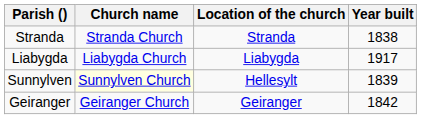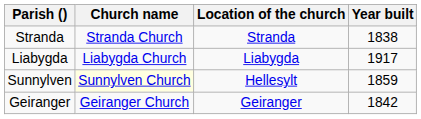 <table class="wikitable" style="text-align:center">
 <tr>
 <th>Parish ()</th>
 <th>Church name</th>
 <th>Location of the church</th>
 <th>Year built</th>
 </tr>
 <tr>
 <td>Stranda</td>
 <td><a href='#'>Stranda Church</a></td>
 <td><a href='#'>Stranda</a></td>
 <td>1838</td>
 </tr>
 <tr>
 <td>Liabygda</td>
 <td><a href='#'>Liabygda Church</a></td>
 <td><a href='#'>Liabygda</a></td>
 <td>1917</td>
 </tr>
 <tr>
 <td>Sunnylven</td>
 <td style="background: lightyellow;"><a href='#'>Sunnylven Church</a></td>
 <td><a href='#'>Hellesylt</a></td>
-<td>1839</td>
+<td>1859</td>
 </tr>
 <tr>
 <td>Geiranger</td>
 <td><a href='#'>Geiranger Church</a></td>
 <td><a href='#'>Geiranger</a></td>
 <td>1842</td>
 </tr>
 </table>
